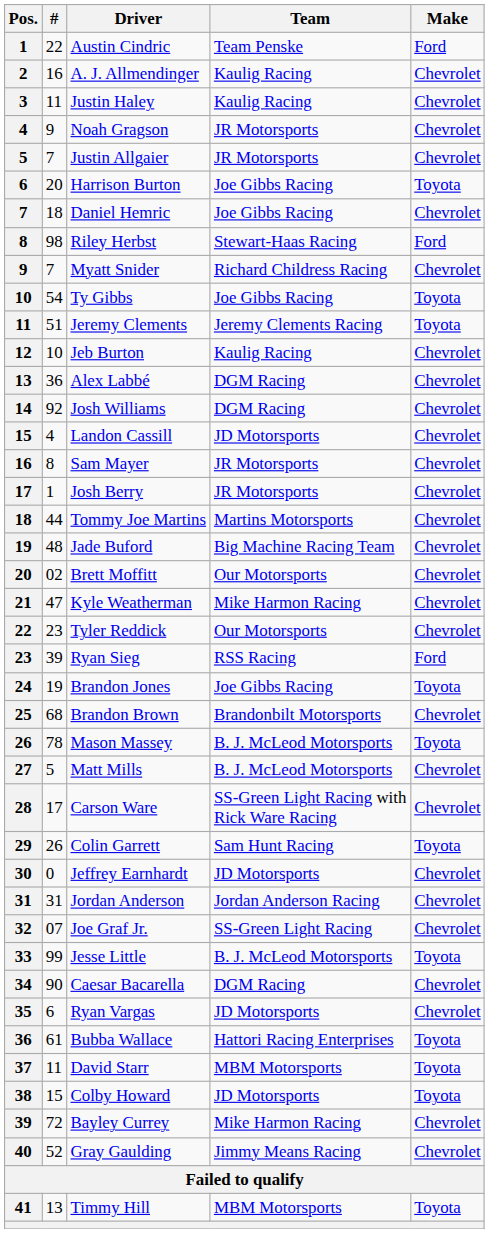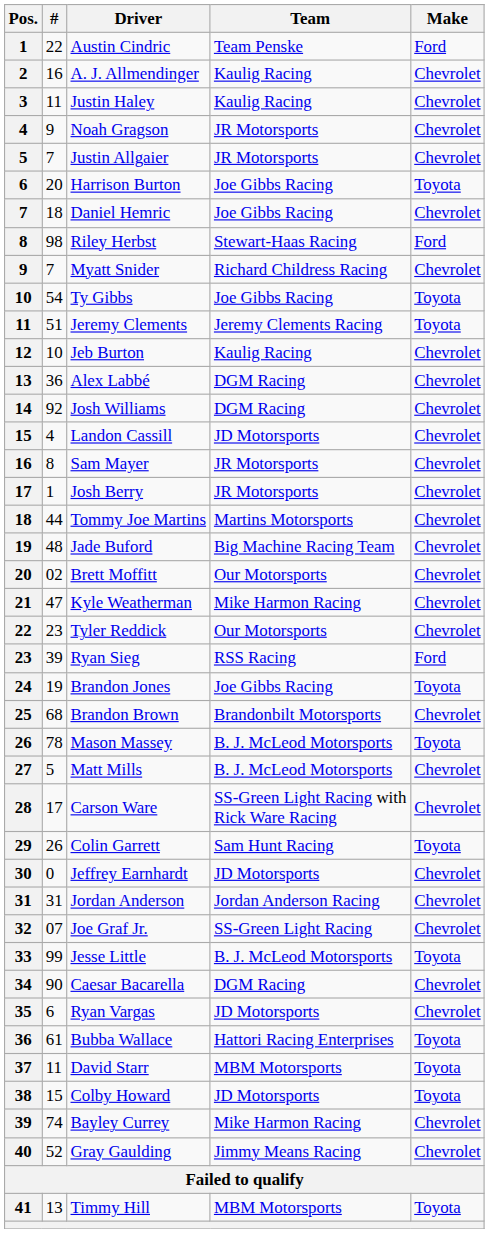 <table class="wikitable" style="font-size: 95%;">
 <tr>
 <th>Pos.</th>
 <th>#</th>
 <th>Driver</th>
 <th>Team</th>
 <th>Make</th>
 </tr>
 <tr>
 <th>1</th>
 <td>22</td>
 <td><a href='#'>Austin Cindric</a></td>
 <td><a href='#'>Team Penske</a></td>
 <td><a href='#'>Ford</a></td>
 </tr>
 <tr>
 <th>2</th>
 <td>16</td>
 <td><a href='#'>A. J. Allmendinger</a></td>
 <td><a href='#'>Kaulig Racing</a></td>
 <td><a href='#'>Chevrolet</a></td>
 </tr>
 <tr>
 <th>3</th>
 <td>11</td>
 <td><a href='#'>Justin Haley</a></td>
 <td><a href='#'>Kaulig Racing</a></td>
 <td><a href='#'>Chevrolet</a></td>
 </tr>
 <tr>
 <th>4</th>
 <td>9</td>
 <td><a href='#'>Noah Gragson</a></td>
 <td><a href='#'>JR Motorsports</a></td>
 <td><a href='#'>Chevrolet</a></td>
 </tr>
 <tr>
 <th>5</th>
 <td>7</td>
 <td><a href='#'>Justin Allgaier</a></td>
 <td><a href='#'>JR Motorsports</a></td>
 <td><a href='#'>Chevrolet</a></td>
 </tr>
 <tr>
 <th>6</th>
 <td>20</td>
 <td><a href='#'>Harrison Burton</a></td>
 <td><a href='#'>Joe Gibbs Racing</a></td>
 <td><a href='#'>Toyota</a></td>
 </tr>
 <tr>
 <th>7</th>
 <td>18</td>
 <td><a href='#'>Daniel Hemric</a></td>
 <td><a href='#'>Joe Gibbs Racing</a></td>
 <td><a href='#'>Chevrolet</a></td>
 </tr>
 <tr>
 <th>8</th>
 <td>98</td>
 <td><a href='#'>Riley Herbst</a></td>
 <td><a href='#'>Stewart-Haas Racing</a></td>
 <td><a href='#'>Ford</a></td>
 </tr>
 <tr>
 <th>9</th>
 <td>7</td>
 <td><a href='#'>Myatt Snider</a></td>
 <td><a href='#'>Richard Childress Racing</a></td>
 <td><a href='#'>Chevrolet</a></td>
 </tr>
 <tr>
 <th>10</th>
 <td>54</td>
 <td><a href='#'>Ty Gibbs</a></td>
 <td><a href='#'>Joe Gibbs Racing</a></td>
 <td><a href='#'>Toyota</a></td>
 </tr>
 <tr>
 <th>11</th>
 <td>51</td>
 <td><a href='#'>Jeremy Clements</a></td>
 <td><a href='#'>Jeremy Clements Racing</a></td>
 <td><a href='#'>Toyota</a></td>
 </tr>
 <tr>
 <th>12</th>
 <td>10</td>
 <td><a href='#'>Jeb Burton</a></td>
 <td><a href='#'>Kaulig Racing</a></td>
 <td><a href='#'>Chevrolet</a></td>
 </tr>
 <tr>
 <th>13</th>
 <td>36</td>
 <td><a href='#'>Alex Labbé</a></td>
 <td><a href='#'>DGM Racing</a></td>
 <td><a href='#'>Chevrolet</a></td>
 </tr>
 <tr>
 <th>14</th>
 <td>92</td>
 <td><a href='#'>Josh Williams</a></td>
 <td><a href='#'>DGM Racing</a></td>
 <td><a href='#'>Chevrolet</a></td>
 </tr>
 <tr>
 <th>15</th>
 <td>4</td>
 <td><a href='#'>Landon Cassill</a></td>
 <td><a href='#'>JD Motorsports</a></td>
 <td><a href='#'>Chevrolet</a></td>
 </tr>
 <tr>
 <th>16</th>
 <td>8</td>
 <td><a href='#'>Sam Mayer</a></td>
 <td><a href='#'>JR Motorsports</a></td>
 <td><a href='#'>Chevrolet</a></td>
 </tr>
 <tr>
 <th>17</th>
 <td>1</td>
 <td><a href='#'>Josh Berry</a></td>
 <td><a href='#'>JR Motorsports</a></td>
 <td><a href='#'>Chevrolet</a></td>
 </tr>
 <tr>
 <th>18</th>
 <td>44</td>
 <td><a href='#'>Tommy Joe Martins</a></td>
 <td><a href='#'>Martins Motorsports</a></td>
 <td><a href='#'>Chevrolet</a></td>
 </tr>
 <tr>
 <th>19</th>
 <td>48</td>
 <td><a href='#'>Jade Buford</a></td>
 <td><a href='#'>Big Machine Racing Team</a></td>
 <td><a href='#'>Chevrolet</a></td>
 </tr>
 <tr>
 <th>20</th>
 <td>02</td>
 <td><a href='#'>Brett Moffitt</a></td>
 <td><a href='#'>Our Motorsports</a></td>
 <td><a href='#'>Chevrolet</a></td>
 </tr>
 <tr>
 <th>21</th>
 <td>47</td>
 <td><a href='#'>Kyle Weatherman</a></td>
 <td><a href='#'>Mike Harmon Racing</a></td>
 <td><a href='#'>Chevrolet</a></td>
 </tr>
 <tr>
 <th>22</th>
 <td>23</td>
 <td><a href='#'>Tyler Reddick</a></td>
 <td><a href='#'>Our Motorsports</a></td>
 <td><a href='#'>Chevrolet</a></td>
 </tr>
 <tr>
 <th>23</th>
 <td>39</td>
 <td><a href='#'>Ryan Sieg</a></td>
 <td><a href='#'>RSS Racing</a></td>
 <td><a href='#'>Ford</a></td>
 </tr>
 <tr>
 <th>24</th>
 <td>19</td>
 <td><a href='#'>Brandon Jones</a></td>
 <td><a href='#'>Joe Gibbs Racing</a></td>
 <td><a href='#'>Toyota</a></td>
 </tr>
 <tr>
 <th>25</th>
 <td>68</td>
 <td><a href='#'>Brandon Brown</a></td>
 <td><a href='#'>Brandonbilt Motorsports</a></td>
 <td><a href='#'>Chevrolet</a></td>
 </tr>
 <tr>
 <th>26</th>
 <td>78</td>
 <td><a href='#'>Mason Massey</a></td>
 <td><a href='#'>B. J. McLeod Motorsports</a></td>
 <td><a href='#'>Toyota</a></td>
 </tr>
 <tr>
 <th>27</th>
 <td>5</td>
 <td><a href='#'>Matt Mills</a></td>
 <td><a href='#'>B. J. McLeod Motorsports</a></td>
 <td><a href='#'>Chevrolet</a></td>
 </tr>
 <tr>
 <th>28</th>
 <td>17</td>
 <td><a href='#'>Carson Ware</a></td>
 <td><a href='#'>SS-Green Light Racing</a> with<br><a href='#'>Rick Ware Racing</a></td>
 <td><a href='#'>Chevrolet</a></td>
 </tr>
 <tr>
 <th>29</th>
 <td>26</td>
 <td><a href='#'>Colin Garrett</a></td>
 <td><a href='#'>Sam Hunt Racing</a></td>
 <td><a href='#'>Toyota</a></td>
 </tr>
 <tr>
 <th>30</th>
 <td>0</td>
 <td><a href='#'>Jeffrey Earnhardt</a></td>
 <td><a href='#'>JD Motorsports</a></td>
 <td><a href='#'>Chevrolet</a></td>
 </tr>
 <tr>
 <th>31</th>
 <td>31</td>
 <td><a href='#'>Jordan Anderson</a></td>
 <td><a href='#'>Jordan Anderson Racing</a></td>
 <td><a href='#'>Chevrolet</a></td>
 </tr>
 <tr>
 <th>32</th>
 <td>07</td>
 <td><a href='#'>Joe Graf Jr.</a></td>
 <td><a href='#'>SS-Green Light Racing</a></td>
 <td><a href='#'>Chevrolet</a></td>
 </tr>
 <tr>
 <th>33</th>
 <td>99</td>
 <td><a href='#'>Jesse Little</a></td>
 <td><a href='#'>B. J. McLeod Motorsports</a></td>
 <td><a href='#'>Toyota</a></td>
 </tr>
 <tr>
 <th>34</th>
 <td>90</td>
 <td><a href='#'>Caesar Bacarella</a></td>
 <td><a href='#'>DGM Racing</a></td>
 <td><a href='#'>Chevrolet</a></td>
 </tr>
 <tr>
 <th>35</th>
 <td>6</td>
 <td><a href='#'>Ryan Vargas</a></td>
 <td><a href='#'>JD Motorsports</a></td>
 <td><a href='#'>Chevrolet</a></td>
 </tr>
 <tr>
 <th>36</th>
 <td>61</td>
 <td><a href='#'>Bubba Wallace</a></td>
 <td><a href='#'>Hattori Racing Enterprises</a></td>
 <td><a href='#'>Toyota</a></td>
 </tr>
 <tr>
 <th>37</th>
 <td>11</td>
 <td><a href='#'>David Starr</a></td>
 <td><a href='#'>MBM Motorsports</a></td>
 <td><a href='#'>Toyota</a></td>
 </tr>
 <tr>
 <th>38</th>
 <td>15</td>
 <td><a href='#'>Colby Howard</a></td>
 <td><a href='#'>JD Motorsports</a></td>
 <td><a href='#'>Toyota</a></td>
 </tr>
 <tr>
 <th>39</th>
-<td>72</td>
+<td>74</td>
 <td><a href='#'>Bayley Currey</a></td>
 <td><a href='#'>Mike Harmon Racing</a></td>
 <td><a href='#'>Chevrolet</a></td>
 </tr>
 <tr>
 <th>40</th>
 <td>52</td>
 <td><a href='#'>Gray Gaulding</a></td>
 <td><a href='#'>Jimmy Means Racing</a></td>
 <td><a href='#'>Chevrolet</a></td>
 </tr>
 <tr>
 <th colspan="5">Failed to qualify</th>
 </tr>
 <tr>
 <th>41</th>
 <td>13</td>
 <td><a href='#'>Timmy Hill</a></td>
 <td><a href='#'>MBM Motorsports</a></td>
 <td><a href='#'>Toyota</a></td>
 </tr>
 <tr>
 <th colspan="5"></th>
 </tr>
 </table>
